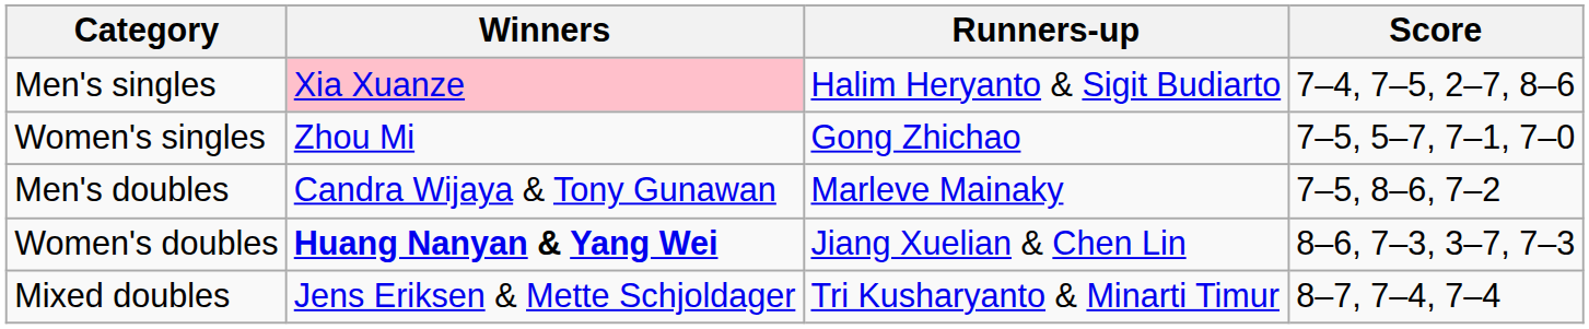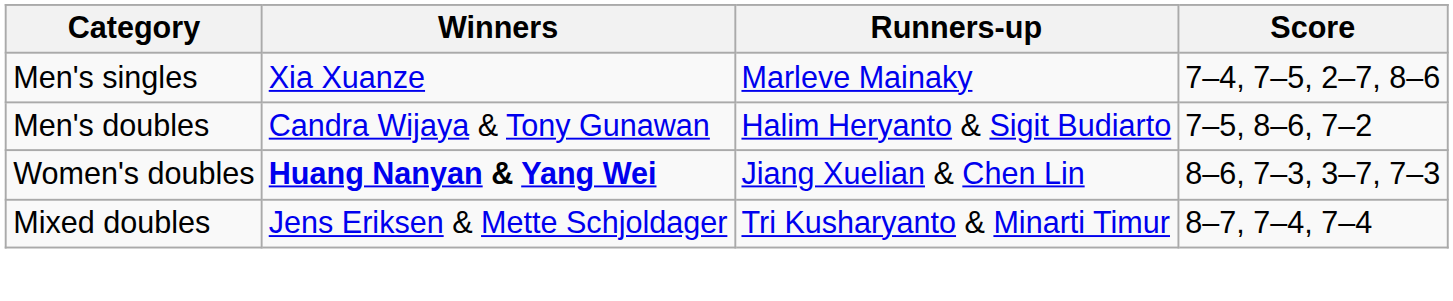 <table class=wikitable style="margin:auto;">
 <tr>
 <th>Category</th>
 <th>Winners</th>
 <th>Runners-up</th>
 <th>Score</th>
 </tr>
 <tr>
 <td>Men's singles</td>
-<td style="background: pink;"> <a href='#'>Xia Xuanze</a></td>
-<td> <a href='#'>Halim Heryanto</a> & <a href='#'>Sigit Budiarto</a></td>
+<td> <a href='#'>Xia Xuanze</a></td>
+<td> <a href='#'>Marleve Mainaky</a></td>
 <td>7–4, 7–5, 2–7, 8–6</td>
-</tr>
-<tr>
-<td>Women's singles</td>
-<td> <a href='#'>Zhou Mi</a></td>
-<td> <a href='#'>Gong Zhichao</a></td>
-<td>7–5, 5–7, 7–1, 7–0</td>
 </tr>
 <tr>
 <td>Men's doubles</td>
 <td> <a href='#'>Candra Wijaya</a> & <a href='#'>Tony Gunawan</a></td>
-<td> <a href='#'>Marleve Mainaky</a></td>
+<td> <a href='#'>Halim Heryanto</a> & <a href='#'>Sigit Budiarto</a></td>
 <td>7–5, 8–6, 7–2</td>
 </tr>
 <tr>
 <td>Women's doubles</td>
 <td><strong> <a href='#'>Huang Nanyan</a> & <a href='#'>Yang Wei</a></strong></td>
 <td> <a href='#'>Jiang Xuelian</a> & <a href='#'>Chen Lin</a></td>
 <td>8–6, 7–3, 3–7, 7–3</td>
 </tr>
 <tr>
 <td>Mixed doubles</td>
 <td> <a href='#'>Jens Eriksen</a> & <a href='#'>Mette Schjoldager</a></td>
 <td> <a href='#'>Tri Kusharyanto</a> & <a href='#'>Minarti Timur</a></td>
 <td>8–7, 7–4, 7–4</td>
 </tr>
 </table>
